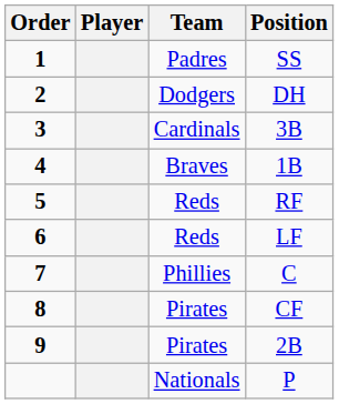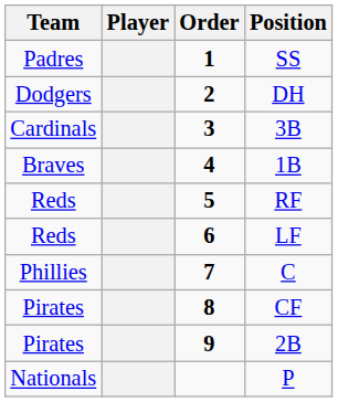 <table class="wikitable sortable plainrowheaders" style="text-align:center;">
 <tr>
+<th scope="col">Team</th>
+<th scope="col">Player</th>
 <th scope="col">Order</th>
-<th scope="col">Player</th>
-<th scope="col">Team</th>
 <th scope="col">Position</th>
 </tr>
 <tr>
+<td><a href='#'>Padres</a></td>
+<th scope="row" style="text-align:center"></th>
 <td><strong>1</strong></td>
-<th scope="row" style="text-align:center"></th>
-<td><a href='#'>Padres</a></td>
 <td><a href='#'>SS</a></td>
 </tr>
 <tr>
+<td><a href='#'>Dodgers</a></td>
+<th scope="row" style="text-align:center"></th>
 <td><strong>2</strong></td>
-<th scope="row" style="text-align:center"></th>
-<td><a href='#'>Dodgers</a></td>
 <td><a href='#'>DH</a></td>
 </tr>
 <tr>
+<td><a href='#'>Cardinals</a></td>
+<th scope="row" style="text-align:center"></th>
 <td><strong>3</strong></td>
-<th scope="row" style="text-align:center"></th>
-<td><a href='#'>Cardinals</a></td>
 <td><a href='#'>3B</a></td>
 </tr>
 <tr>
+<td><a href='#'>Braves</a></td>
+<th scope="row" style="text-align:center"></th>
 <td><strong>4</strong></td>
-<th scope="row" style="text-align:center"></th>
-<td><a href='#'>Braves</a></td>
 <td><a href='#'>1B</a></td>
 </tr>
 <tr>
+<td><a href='#'>Reds</a></td>
+<th scope="row" style="text-align:center"></th>
 <td><strong>5</strong></td>
-<th scope="row" style="text-align:center"></th>
-<td><a href='#'>Reds</a></td>
 <td><a href='#'>RF</a></td>
 </tr>
 <tr>
+<td><a href='#'>Reds</a></td>
+<th scope="row" style="text-align:center"></th>
 <td><strong>6</strong></td>
-<th scope="row" style="text-align:center"></th>
-<td><a href='#'>Reds</a></td>
 <td><a href='#'>LF</a></td>
 </tr>
 <tr>
+<td><a href='#'>Phillies</a></td>
+<th scope="row" style="text-align:center"></th>
 <td><strong>7</strong></td>
-<th scope="row" style="text-align:center"></th>
-<td><a href='#'>Phillies</a></td>
 <td><a href='#'>C</a></td>
 </tr>
 <tr>
+<td><a href='#'>Pirates</a></td>
+<th scope="row" style="text-align:center"></th>
 <td><strong>8</strong></td>
-<th scope="row" style="text-align:center"></th>
-<td><a href='#'>Pirates</a></td>
 <td><a href='#'>CF</a></td>
 </tr>
 <tr>
+<td><a href='#'>Pirates</a></td>
+<th scope="row" style="text-align:center"></th>
 <td><strong>9</strong></td>
-<th scope="row" style="text-align:center"></th>
-<td><a href='#'>Pirates</a></td>
 <td><a href='#'>2B</a></td>
 </tr>
 <tr>
+<td><a href='#'>Nationals</a></td>
+<th scope="row" style="text-align:center"></th>
 <td></td>
-<th scope="row" style="text-align:center"></th>
-<td><a href='#'>Nationals</a></td>
 <td><a href='#'>P</a></td>
 </tr>
 </table>
